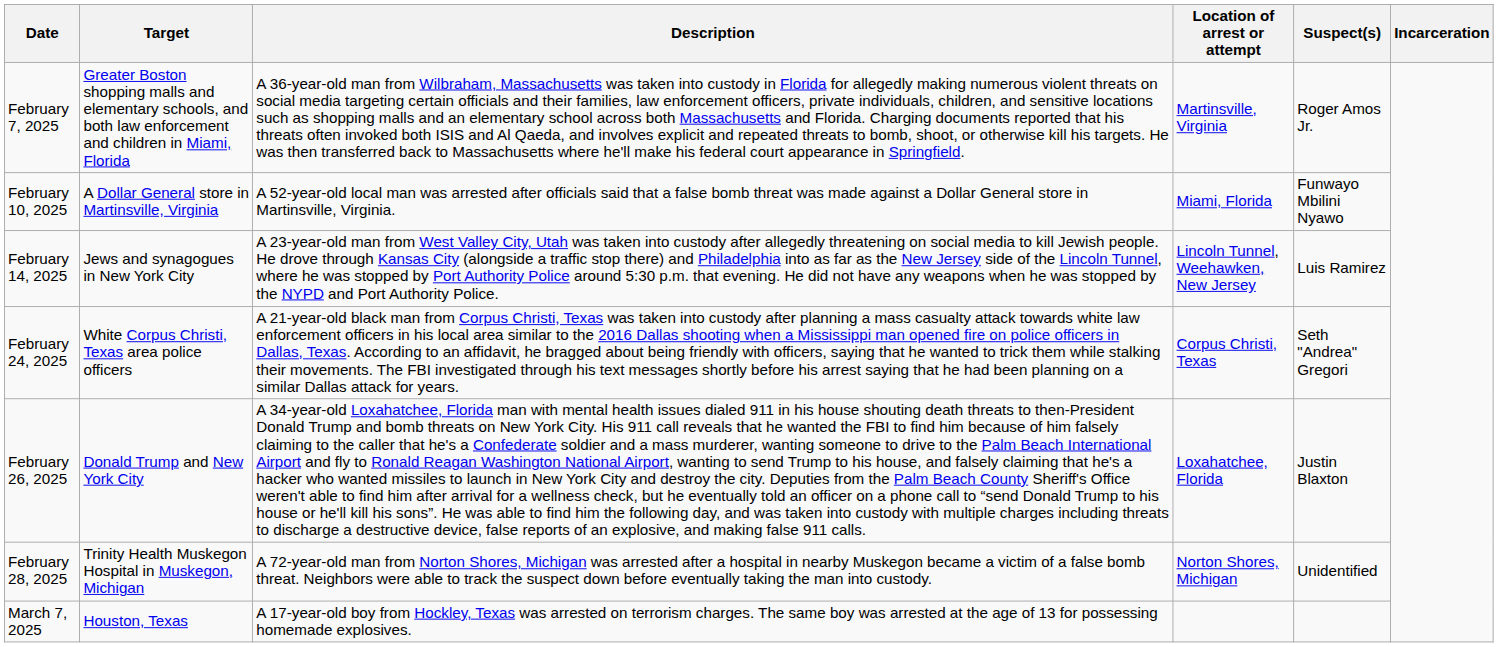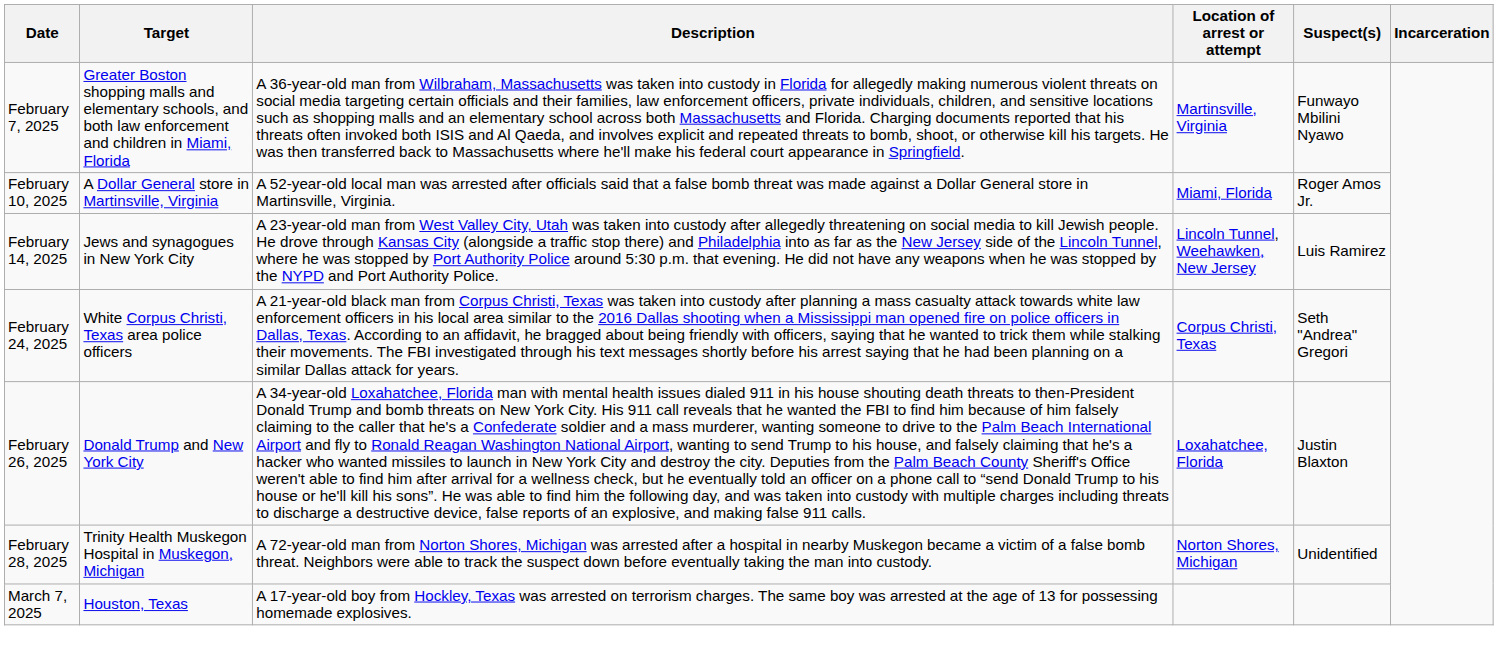 <table class="wikitable">
 <tr>
 <th>Date</th>
 <th>Target</th>
 <th>Description</th>
 <th>Location of arrest or attempt</th>
 <th>Suspect(s)</th>
 <th>Incarceration</th>
 </tr>
 <tr>
 <td>February 7, 2025</td>
 <td><a href='#'>Greater Boston</a> shopping malls and elementary schools, and both law enforcement and children in <a href='#'>Miami, Florida</a></td>
 <td>A 36-year-old man from <a href='#'>Wilbraham, Massachusetts</a> was taken into custody in <a href='#'>Florida</a> for allegedly making numerous violent threats on social media targeting certain officials and their families, law enforcement officers, private individuals, children, and sensitive locations such as shopping malls and an elementary school across both <a href='#'>Massachusetts</a> and Florida. Charging documents reported that his threats often invoked both ISIS and Al Qaeda, and involves explicit and repeated threats to bomb, shoot, or otherwise kill his targets. He was then transferred back to Massachusetts where he'll make his federal court appearance in <a href='#'>Springfield</a>.</td>
 <td><a href='#'>Martinsville, Virginia</a></td>
-<td>Roger Amos Jr.</td>
+<td>Funwayo Mbilini Nyawo</td>
 </tr>
 <tr>
 <td>February 10, 2025</td>
 <td>A <a href='#'>Dollar General</a> store in <a href='#'>Martinsville, Virginia</a></td>
 <td>A 52-year-old local man was arrested after officials said that a false bomb threat was made against a Dollar General store in Martinsville, Virginia.</td>
 <td><a href='#'>Miami, Florida</a></td>
-<td>Funwayo Mbilini Nyawo</td>
+<td>Roger Amos Jr.</td>
 </tr>
 <tr>
 <td>February 14, 2025</td>
 <td>Jews and synagogues in New York City</td>
 <td>A 23-year-old man from <a href='#'>West Valley City, Utah</a> was taken into custody after allegedly threatening on social media to kill Jewish people. He drove through <a href='#'>Kansas City</a> (alongside a traffic stop there) and <a href='#'>Philadelphia</a> into as far as the <a href='#'>New Jersey</a> side of the <a href='#'>Lincoln Tunnel</a>, where he was stopped by <a href='#'>Port Authority Police</a> around 5:30 p.m. that evening. He did not have any weapons when he was stopped by the <a href='#'>NYPD</a> and Port Authority Police.</td>
 <td><a href='#'>Lincoln Tunnel</a>, <a href='#'>Weehawken, New Jersey</a></td>
 <td>Luis Ramirez</td>
 </tr>
 <tr>
 <td>February 24, 2025</td>
 <td>White <a href='#'>Corpus Christi, Texas</a> area police officers</td>
 <td>A 21-year-old black man from <a href='#'>Corpus Christi, Texas</a> was taken into custody after planning a mass casualty attack towards white law enforcement officers in his local area similar to the <a href='#'>2016 Dallas shooting when a Mississippi man opened fire on police officers in Dallas, Texas</a>. According to an affidavit, he bragged about being friendly with officers, saying that he wanted to trick them while stalking their movements. The FBI investigated through his text messages shortly before his arrest saying that he had been planning on a similar Dallas attack for years.</td>
 <td><a href='#'>Corpus Christi, Texas</a></td>
 <td>Seth "Andrea" Gregori</td>
 </tr>
 <tr>
 <td>February 26, 2025</td>
 <td><a href='#'>Donald Trump</a> and <a href='#'>New York City</a></td>
 <td>A 34-year-old <a href='#'>Loxahatchee, Florida</a> man with mental health issues dialed 911 in his house shouting death threats to then-President Donald Trump and bomb threats on New York City. His 911 call reveals that he wanted the FBI to find him because of him falsely claiming to the caller that he's a <a href='#'>Confederate</a> soldier and a mass murderer, wanting someone to drive to the <a href='#'>Palm Beach International Airport</a> and fly to <a href='#'>Ronald Reagan Washington National Airport</a>, wanting to send Trump to his house, and falsely claiming that he's a hacker who wanted missiles to launch in New York City and destroy the city. Deputies from the <a href='#'>Palm Beach County</a> Sheriff's Office weren't able to find him after arrival for a wellness check, but he eventually told an officer on a phone call to “send Donald Trump to his house or he'll kill his sons”. He was able to find him the following day, and was taken into custody with multiple charges including threats to discharge a destructive device, false reports of an explosive, and making false 911 calls.</td>
 <td><a href='#'>Loxahatchee, Florida</a></td>
 <td>Justin Blaxton</td>
 </tr>
 <tr>
 <td>February 28, 2025</td>
 <td>Trinity Health Muskegon Hospital in <a href='#'>Muskegon, Michigan</a></td>
 <td>A 72-year-old man from <a href='#'>Norton Shores, Michigan</a> was arrested after a hospital in nearby Muskegon became a victim of a false bomb threat. Neighbors were able to track the suspect down before eventually taking the man into custody.</td>
 <td><a href='#'>Norton Shores, Michigan</a></td>
 <td>Unidentified</td>
 </tr>
 <tr>
 <td>March 7, 2025</td>
 <td><a href='#'>Houston, Texas</a></td>
 <td>A 17-year-old boy from <a href='#'>Hockley, Texas</a> was arrested on terrorism charges. The same boy was arrested at the age of 13 for possessing homemade explosives.</td>
 <td></td>
 <td></td>
 </tr>
 </table>
